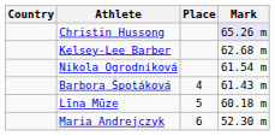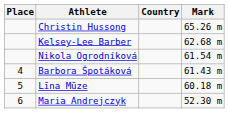 <table class="wikitable">
 <tr>
+<th>Place</th>
+<th>Athlete</th>
 <th>Country</th>
-<th>Athlete</th>
-<th>Place</th>
 <th>Mark</th>
 </tr>
 <tr>
+<td align=center></td>
+<td><a href='#'>Christin Hussong</a></td>
 <td></td>
-<td><a href='#'>Christin Hussong</a></td>
-<td align=center></td>
-<td style="background: lavender;">65.26 m</td>
+<td>65.26 m</td>
 </tr>
 <tr>
+<td align=center></td>
+<td><a href='#'>Kelsey-Lee Barber</a></td>
 <td></td>
-<td><a href='#'>Kelsey-Lee Barber</a></td>
-<td align=center></td>
 <td>62.68 m</td>
 </tr>
 <tr>
+<td align=center></td>
+<td><a href='#'>Nikola Ogrodníková</a></td>
 <td></td>
-<td><a href='#'>Nikola Ogrodníková</a></td>
-<td align=center></td>
 <td>61.54 m</td>
 </tr>
 <tr>
+<td align=center>4</td>
+<td><a href='#'>Barbora Špotáková</a></td>
 <td></td>
-<td><a href='#'>Barbora Špotáková</a></td>
-<td align=center>4</td>
 <td>61.43 m</td>
 </tr>
 <tr>
+<td align=center>5</td>
+<td><a href='#'>Līna Mūze</a></td>
 <td></td>
-<td><a href='#'>Līna Mūze</a></td>
-<td align=center>5</td>
 <td>60.18 m</td>
 </tr>
 <tr>
+<td align=center>6</td>
+<td><a href='#'>Maria Andrejczyk</a></td>
 <td></td>
-<td><a href='#'>Maria Andrejczyk</a></td>
-<td align=center>6</td>
 <td>52.30 m</td>
 </tr>
 </table>
